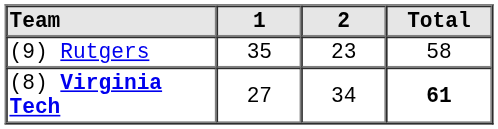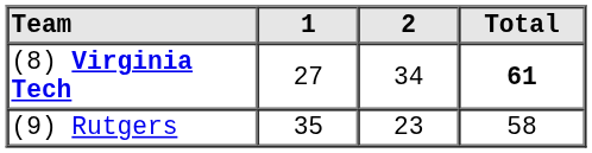 <table border=1 cellspacing=0 width=300 style="margin-left:3em;">
 <tr style="text-align:center; background-color:#e6e6e6;">
 <th align=left width=25%>Team</th>
 <th width=10%>1</th>
 <th width=10%>2</th>
 <th width=10%>Total</th>
 </tr>
 <tr style="text-align:center;">
+<td align=left>(8) <strong><a href='#'>Virginia Tech</a></strong></td>
+<td>27</td>
+<td>34</td>
+<td><strong>61</strong></td>
+</tr>
+<tr style="text-align:center;">
 <td align=left>(9) <a href='#'>Rutgers</a></td>
 <td>35</td>
 <td>23</td>
 <td>58</td>
 </tr>
 <tr style="text-align:center;">
-<td align=left>(8) <strong><a href='#'>Virginia Tech</a></strong></td>
-<td>27</td>
-<td>34</td>
-<td><strong>61</strong></td>
-</tr>
-<tr style="text-align:center;">
 </tr>
 </table>
